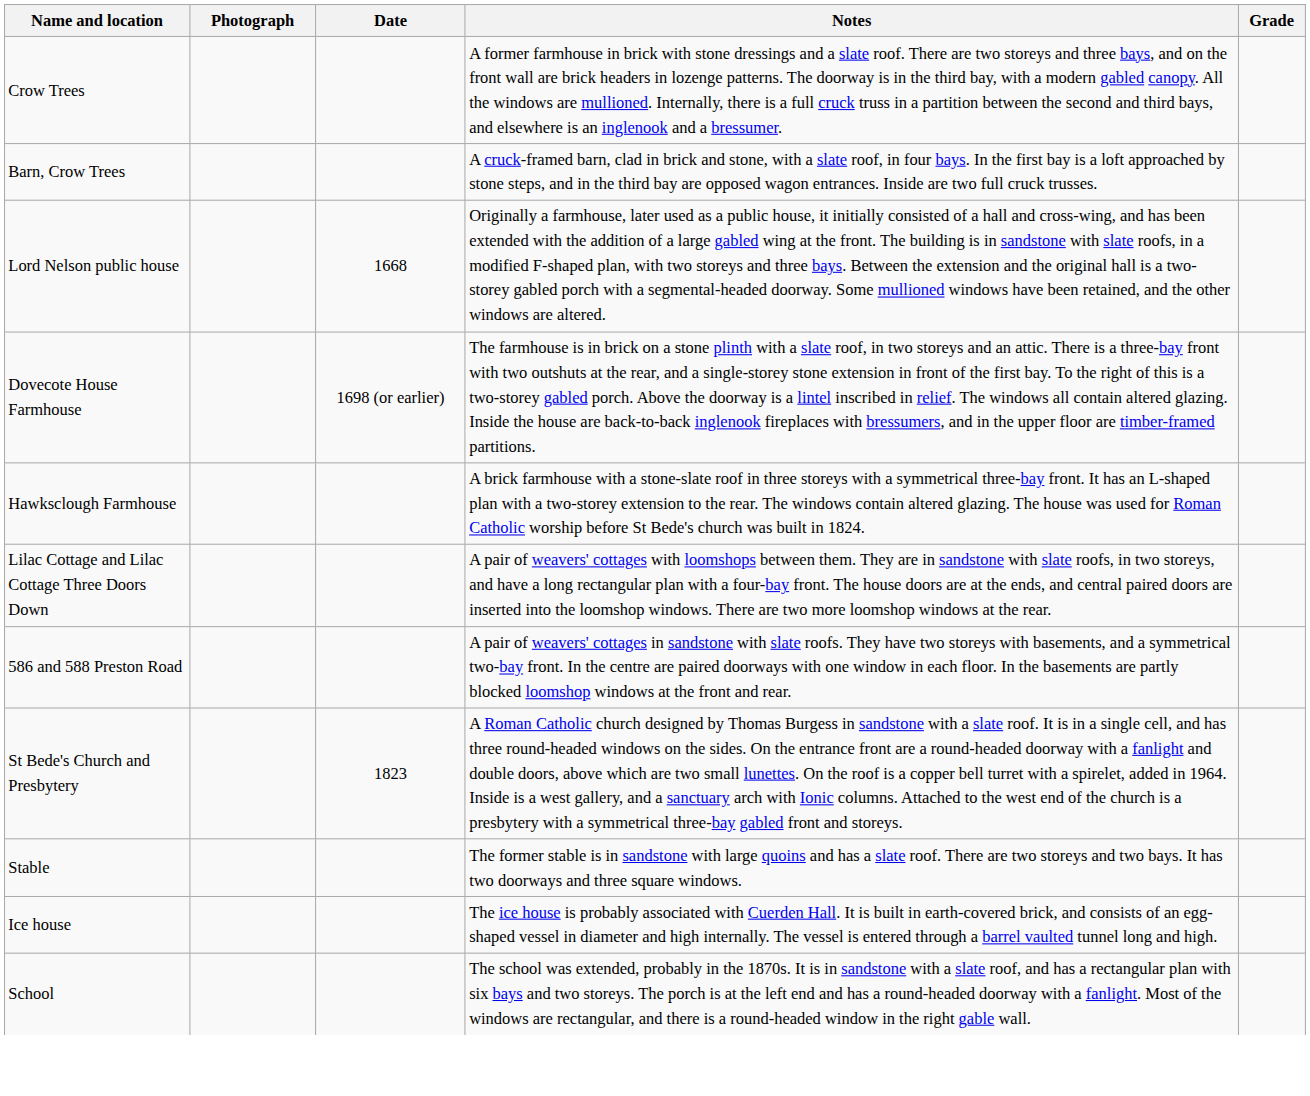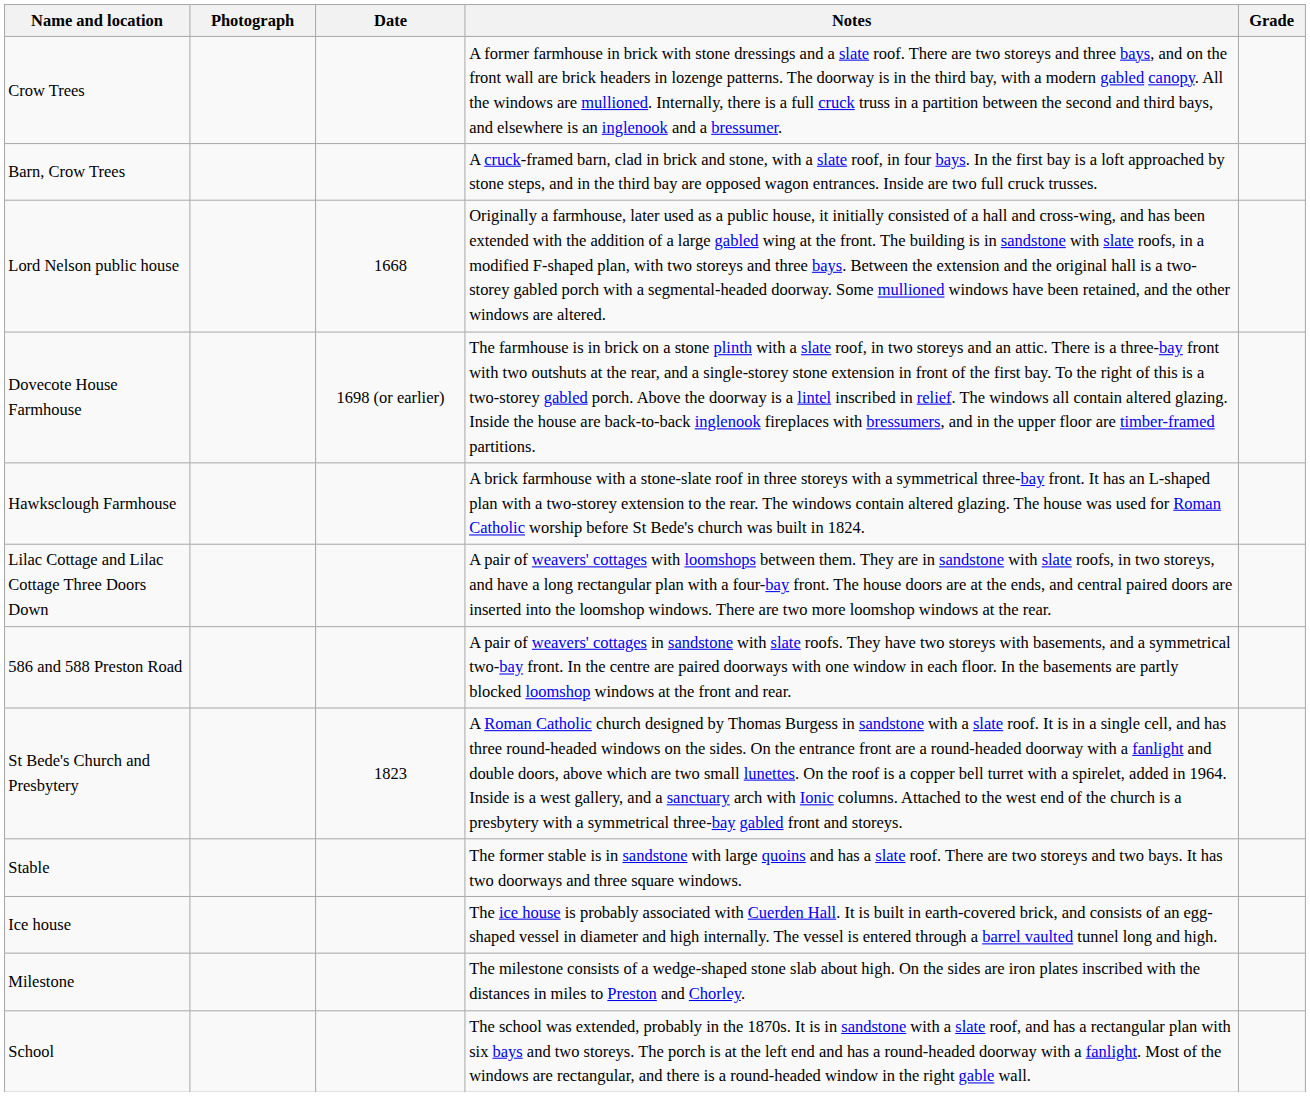 <table class="wikitable sortable plainrowheaders" style="width:100%;border:0px;text-align:left;line-height:150%;">
 <tr>
 <th scope="col"  style="width:150px">Name and location</th>
 <th scope="col"  style="width:100px" class="unsortable">Photograph</th>
 <th scope="col"  style="width:120px">Date</th>
 <th scope="col"  style="width:650px" class="unsortable">Notes</th>
 <th scope="col"  style="width:50px">Grade</th>
 </tr>
 <tr>
 <td>Crow Trees<br><small></small></td>
 <td></td>
 <td align="center"></td>
 <td>A former farmhouse in brick with stone dressings and a <a href='#'>slate</a> roof.  There are two storeys and three <a href='#'>bays</a>, and on the front wall are brick headers in lozenge patterns.  The doorway is in the third bay, with a modern <a href='#'>gabled</a> <a href='#'>canopy</a>.  All the windows are <a href='#'>mullioned</a>.  Internally, there is a full <a href='#'>cruck</a> truss in a partition between the second and third bays, and elsewhere is an <a href='#'>inglenook</a> and a <a href='#'>bressumer</a>.</td>
 <td align="center" ></td>
 </tr>
 <tr>
 <td>Barn, Crow Trees<br><small></small></td>
 <td></td>
 <td align="center"></td>
 <td>A <a href='#'>cruck</a>-framed barn, clad in brick and stone, with a <a href='#'>slate</a> roof, in four <a href='#'>bays</a>.  In the first bay is a loft approached by stone steps, and in the third bay are opposed wagon entrances.  Inside are two full cruck trusses.</td>
 <td align="center" ></td>
 </tr>
 <tr>
 <td>Lord Nelson public house<br><small></small></td>
 <td></td>
 <td align="center">1668</td>
 <td>Originally a farmhouse, later used as a public house, it initially consisted of a hall and cross-wing, and has been extended with the addition of a large <a href='#'>gabled</a> wing at the front.  The building is in <a href='#'>sandstone</a> with <a href='#'>slate</a> roofs, in a modified F-shaped plan, with two storeys and three <a href='#'>bays</a>.  Between the extension and the original hall is a two-storey gabled porch with a segmental-headed doorway.  Some <a href='#'>mullioned</a> windows have been retained, and the other windows are altered.</td>
 <td align="center" ></td>
 </tr>
 <tr>
 <td>Dovecote House Farmhouse<br><small></small></td>
 <td></td>
 <td align="center">1698 (or earlier)</td>
 <td>The farmhouse is in brick on a stone <a href='#'>plinth</a> with a <a href='#'>slate</a> roof, in two storeys and an attic.  There is a three-<a href='#'>bay</a> front with two outshuts at the rear, and a single-storey stone extension in front of the first bay.  To the right of this is a two-storey <a href='#'>gabled</a> porch.  Above the doorway is a <a href='#'>lintel</a> inscribed in <a href='#'>relief</a>.  The windows all contain altered glazing.  Inside the house are back-to-back <a href='#'>inglenook</a> fireplaces with <a href='#'>bressumers</a>, and in the upper floor are <a href='#'>timber-framed</a> partitions.</td>
 <td align="center" ></td>
 </tr>
 <tr>
 <td>Hawksclough Farmhouse<br><small></small></td>
 <td></td>
 <td align="center"></td>
 <td>A brick farmhouse with a stone-slate roof in three storeys with a symmetrical three-<a href='#'>bay</a> front.  It has an L-shaped plan with a two-storey extension to the rear.  The windows contain altered glazing.  The house was used for <a href='#'>Roman Catholic</a> worship before St Bede's church was built in 1824.</td>
 <td align="center" ></td>
 </tr>
 <tr>
 <td>Lilac Cottage and Lilac Cottage Three Doors Down<br><small></small></td>
 <td></td>
 <td align="center"></td>
 <td>A pair of <a href='#'>weavers' cottages</a> with <a href='#'>loomshops</a> between them.  They are in <a href='#'>sandstone</a> with <a href='#'>slate</a> roofs, in two storeys, and have a long rectangular plan with a four-<a href='#'>bay</a> front.  The house doors are at the ends, and central paired doors are inserted into the loomshop windows.  There are two more loomshop windows at the rear.</td>
 <td align="center" ></td>
 </tr>
 <tr>
 <td>586 and 588 Preston Road<br><small></small></td>
 <td></td>
 <td align="center"></td>
 <td>A pair of <a href='#'>weavers' cottages</a> in <a href='#'>sandstone</a> with <a href='#'>slate</a> roofs.  They have two storeys with basements, and a symmetrical two-<a href='#'>bay</a> front.  In the centre are paired doorways with one window in each floor.  In the basements are partly blocked <a href='#'>loomshop</a> windows at the front and rear.</td>
 <td align="center" ></td>
 </tr>
 <tr>
 <td>St Bede's Church and Presbytery<br><small></small></td>
 <td></td>
 <td align="center">1823</td>
 <td>A <a href='#'>Roman Catholic</a> church designed by Thomas Burgess in <a href='#'>sandstone</a> with a <a href='#'>slate</a> roof.  It is in a single cell, and has three round-headed windows on the sides.  On the entrance front are a round-headed doorway with a <a href='#'>fanlight</a> and double doors, above which are two small <a href='#'>lunettes</a>.  On the roof is a copper bell turret with a spirelet, added in 1964.  Inside is a west gallery, and a <a href='#'>sanctuary</a> arch with <a href='#'>Ionic</a> columns.  Attached to the west end of the church is a presbytery with a symmetrical three-<a href='#'>bay</a> <a href='#'>gabled</a> front and  storeys.</td>
 <td align="center" ></td>
 </tr>
 <tr>
 <td>Stable<br><small></small></td>
 <td></td>
 <td align="center"></td>
 <td>The former stable is in <a href='#'>sandstone</a> with large <a href='#'>quoins</a> and has a <a href='#'>slate</a> roof.  There are two storeys and two bays.  It has two doorways and three square windows.</td>
 <td align="center" ></td>
 </tr>
 <tr>
 <td>Ice house<br><small></small></td>
 <td></td>
 <td align="center"></td>
 <td>The <a href='#'>ice house</a> is probably associated with <a href='#'>Cuerden Hall</a>.  It is built in earth-covered brick, and consists of an egg-shaped vessel  in diameter and  high internally.  The vessel is entered through a <a href='#'>barrel vaulted</a> tunnel  long and  high.</td>
 <td align="center" ></td>
 </tr>
 <tr>
+<td>Milestone<br><small></small></td>
+<td></td>
+<td align="center"></td>
+<td>The milestone consists of a wedge-shaped stone slab about  high.  On the sides are iron plates inscribed with the distances in miles to <a href='#'>Preston</a> and <a href='#'>Chorley</a>.</td>
+<td align="center" ></td>
+</tr>
+<tr>
 <td>School<br><small></small></td>
 <td></td>
 <td align="center"></td>
 <td>The school was extended, probably in the 1870s.  It is in <a href='#'>sandstone</a> with a <a href='#'>slate</a> roof, and has a rectangular plan with six <a href='#'>bays</a> and two storeys. The porch is at the left end and has a round-headed doorway with a <a href='#'>fanlight</a>.  Most of the windows are rectangular, and there is a round-headed window in the right <a href='#'>gable</a> wall.</td>
 <td align="center" ></td>
 </tr>
 <tr>
 </tr>
 </table>
